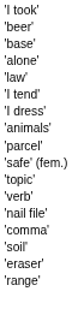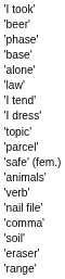 <table class="toccolours" style="float: right;">
 <tr>
 <td></td>
 <td></td>
 <td>'I took'</td>
 </tr>
 <tr>
 <td></td>
 <td></td>
 <td>'beer'</td>
+</tr>
+<tr>
+<td></td>
+<td></td>
+<td>'phase'</td>
 </tr>
 <tr>
 <td></td>
 <td></td>
 <td>'base'</td>
 </tr>
 <tr>
 <td></td>
 <td></td>
 <td>'alone'</td>
 </tr>
 <tr>
 <td></td>
 <td></td>
 <td>'law'</td>
 </tr>
 <tr>
 <td></td>
 <td></td>
 <td>'I tend'</td>
 </tr>
 <tr>
 <td></td>
 <td></td>
 <td>'I dress'</td>
 </tr>
 <tr>
 <td></td>
 <td></td>
-<td>'animals'</td>
+<td>'topic'</td>
 </tr>
 <tr>
 <td></td>
 <td></td>
 <td>'parcel'</td>
 </tr>
 <tr>
 <td></td>
 <td></td>
 <td>'safe' (fem.)</td>
 </tr>
 <tr>
 <td></td>
 <td></td>
-<td>'topic'</td>
+<td>'animals'</td>
 </tr>
 <tr>
 <td></td>
 <td></td>
 <td>'verb'</td>
 </tr>
 <tr>
 <td></td>
 <td></td>
 <td>'nail file'</td>
 </tr>
 <tr>
 <td></td>
 <td></td>
 <td>'comma'</td>
 </tr>
 <tr>
 <td></td>
 <td></td>
 <td>'soil'</td>
 </tr>
 <tr>
 <td></td>
 <td></td>
 <td>'eraser'</td>
 </tr>
 <tr>
 <td></td>
 <td></td>
 <td>'range'</td>
 </tr>
 </table>
